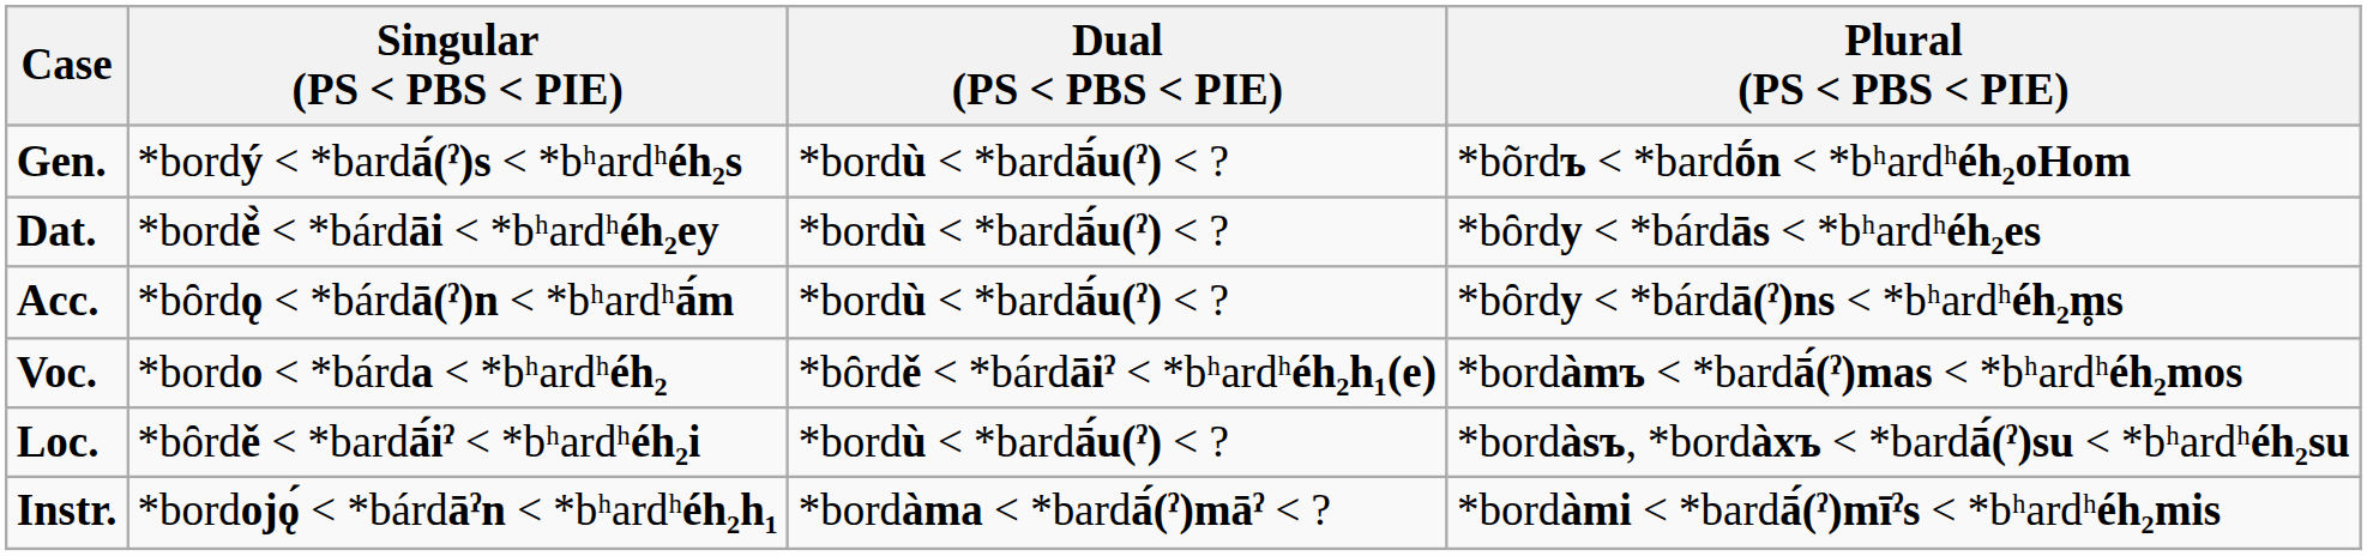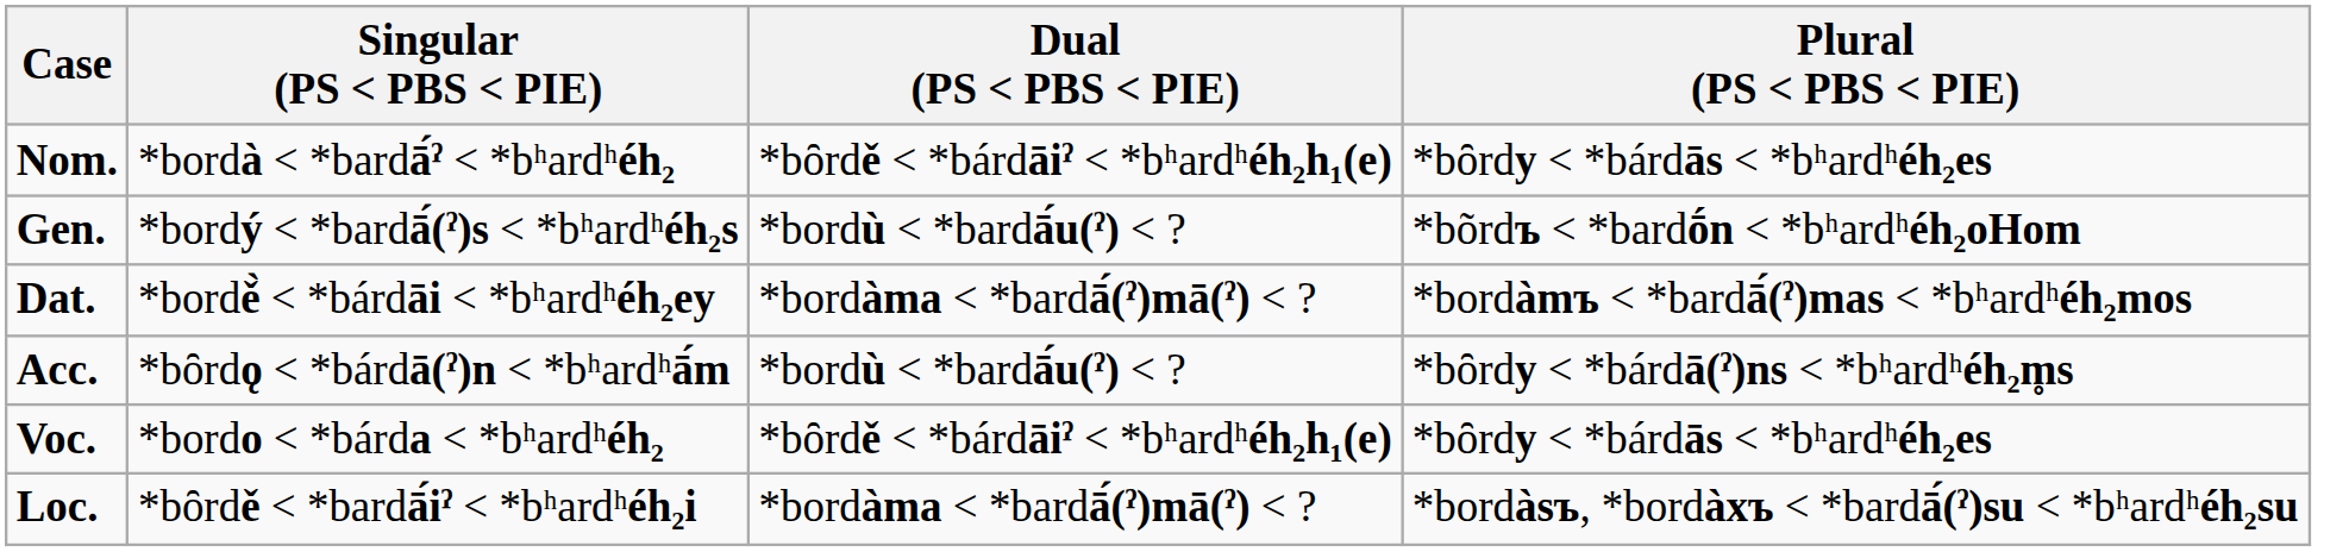 <table class="wikitable sortable">
 <tr>
 <th>Case</th>
 <th>Singular<br>(PS < PBS < PIE)</th>
 <th>Dual<br>(PS < PBS < PIE)</th>
 <th>Plural<br>(PS < PBS < PIE)</th>
+</tr>
+<tr>
+<td><strong>Nom.</strong></td>
+<td>*bord<strong>à</strong> < *bard<strong>ā́ˀ</strong> < *bʰardʰ<strong>éh₂</strong></td>
+<td>*bȏrd<strong>ě</strong> < *bárd<strong>āiˀ</strong> < *bʰardʰ<strong>éh₂h₁(e)</strong></td>
+<td>*bȏrd<strong>y</strong> < *bárd<strong>ās</strong> < *bʰardʰ<strong>éh₂es</strong></td>
 </tr>
 <tr>
 <td><strong>Gen.</strong></td>
 <td>*bord<strong>ý</strong> < *bard<strong>ā́(ˀ)s</strong> < *bʰardʰ<strong>éh₂s</strong></td>
 <td>*bord<strong>ù</strong> < *bard<strong>ā́u(ˀ)</strong> < ?</td>
 <td>*bõrd<strong>ъ</strong> < *bard<strong>ṓn</strong> < *bʰardʰ<strong>éh₂oHom</strong></td>
 </tr>
 <tr>
 <td><strong>Dat.</strong></td>
 <td>*bord<strong>ě̀</strong> < *bárd<strong>āi</strong> < *bʰardʰ<strong>éh₂ey</strong></td>
-<td>*bord<strong>ù</strong> < *bard<strong>ā́u(ˀ)</strong> < ?</td>
-<td>*bȏrd<strong>y</strong> < *bárd<strong>ās</strong> < *bʰardʰ<strong>éh₂es</strong></td>
+<td>*bord<strong>àma</strong> < *bard<strong>ā́(ˀ)mā(ˀ)</strong> < ?</td>
+<td>*bord<strong>àmъ</strong> < *bard<strong>ā́(ˀ)mas</strong> < *bʰardʰ<strong>éh₂mos</strong></td>
 </tr>
 <tr>
 <td><strong>Acc.</strong></td>
 <td>*bȏrd<strong>ǫ</strong> < *bárd<strong>ā(ˀ)n</strong> < *bʰardʰ<strong>ā́m</strong></td>
 <td>*bord<strong>ù</strong> < *bard<strong>ā́u(ˀ)</strong> < ?</td>
 <td>*bȏrd<strong>y</strong> < *bárd<strong>ā(ˀ)ns</strong> < *bʰardʰ<strong>éh₂m̥s</strong></td>
 </tr>
 <tr>
 <td><strong>Voc.</strong></td>
 <td>*bord<strong>o</strong> < *bárd<strong>a</strong> < *bʰardʰ<strong>éh₂</strong></td>
 <td>*bȏrd<strong>ě</strong> < *bárd<strong>āiˀ</strong> < *bʰardʰ<strong>éh₂h₁(e)</strong></td>
-<td>*bord<strong>àmъ</strong> < *bard<strong>ā́(ˀ)mas</strong> < *bʰardʰ<strong>éh₂mos</strong></td>
+<td>*bȏrd<strong>y</strong> < *bárd<strong>ās</strong> < *bʰardʰ<strong>éh₂es</strong></td>
 </tr>
 <tr>
 <td><strong>Loc.</strong></td>
 <td>*bȏrd<strong>ě</strong> < *bard<strong>ā́iˀ</strong> < *bʰardʰ<strong>éh₂i</strong></td>
-<td>*bord<strong>ù</strong> < *bard<strong>ā́u(ˀ)</strong> < ?</td>
+<td>*bord<strong>àma</strong> < *bard<strong>ā́(ˀ)mā(ˀ)</strong> < ?</td>
 <td>*bord<strong>àsъ</strong>, *bord<strong>àxъ</strong> < *bard<strong>ā́(ˀ)su</strong> < *bʰardʰ<strong>éh₂su</strong></td>
 </tr>
-<tr>
-<td><strong>Instr.</strong></td>
-<td>*bord<strong>ojǫ́</strong> < *bárd<strong>āˀn</strong> < *bʰardʰ<strong>éh₂h₁</strong></td>
-<td>*bord<strong>àma</strong> < *bard<strong>ā́(ˀ)māˀ</strong> < ?</td>
-<td>*bord<strong>àmi</strong> < *bard<strong>ā́(ˀ)mīˀs</strong> < *bʰardʰ<strong>éh₂mis</strong></td>
-</tr>
 </table>
